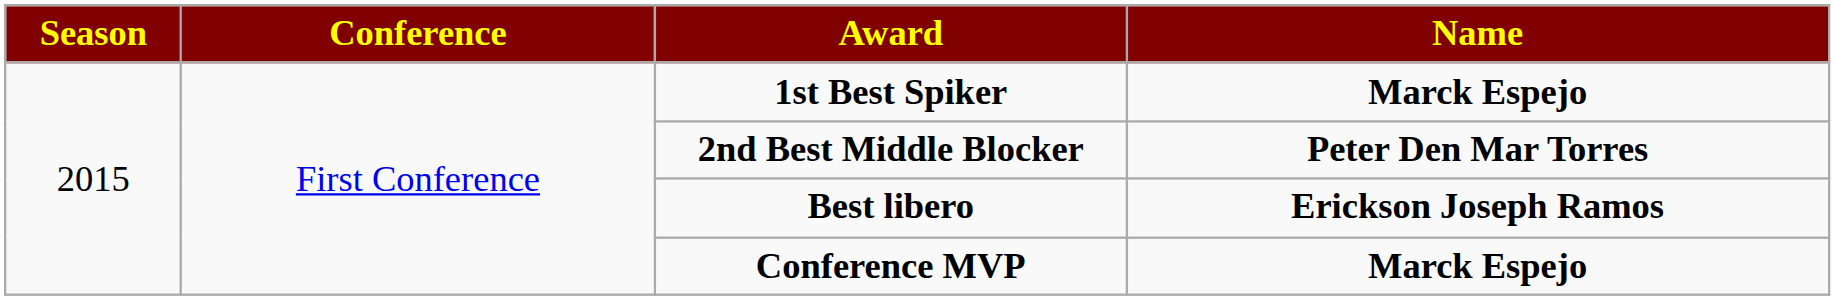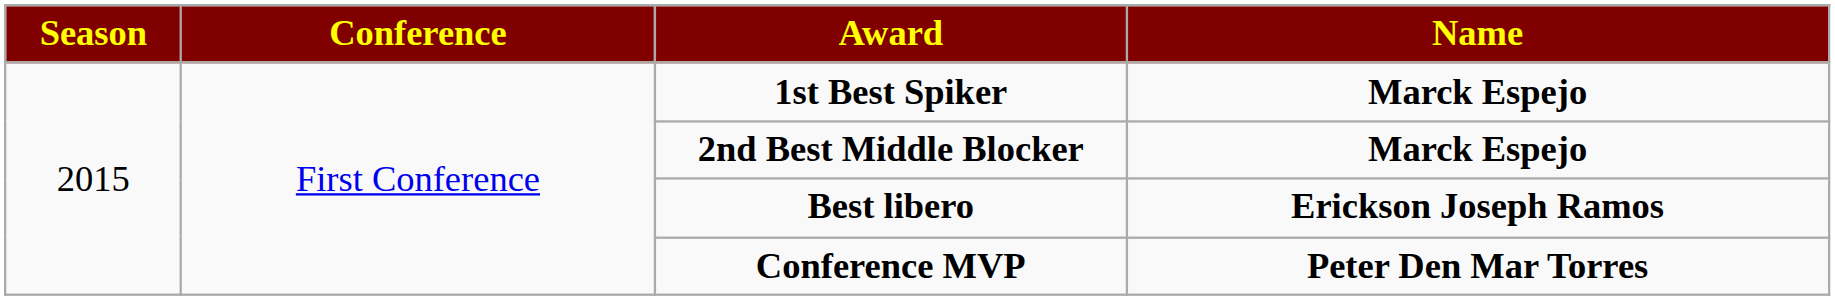 <table class="wikitable">
 <tr>
 <th width=70px style="background: maroon; color: yellow; text-align: center"><strong>Season</strong></th>
 <th width=200px style="background: maroon; color: yellow; text-align: center"><strong>Conference</strong></th>
 <th width=200px style="background: maroon; color: yellow; text-align: center"><strong>Award</strong></th>
 <th width=300px style="background: maroon; color: yellow; text-align: center"><strong>Name</strong></th>
 </tr>
 <tr align=center>
 <td rowspan=4>2015</td>
 <td rowspan=4><a href='#'>First Conference</a></td>
 <td><strong>1st Best Spiker</strong></td>
 <td><strong>Marck Espejo</strong></td>
 </tr>
 <tr align=center>
 <td><strong>2nd Best Middle Blocker</strong></td>
-<td><strong>Peter Den Mar Torres</strong></td>
+<td><strong>Marck Espejo</strong></td>
 </tr>
 <tr align=center>
 <td><strong>Best libero</strong></td>
 <td><strong>Erickson Joseph Ramos</strong></td>
 </tr>
 <tr align=center>
 <td><strong>Conference MVP</strong></td>
-<td><strong>Marck Espejo</strong></td>
+<td><strong>Peter Den Mar Torres</strong></td>
 </tr>
 </table>
